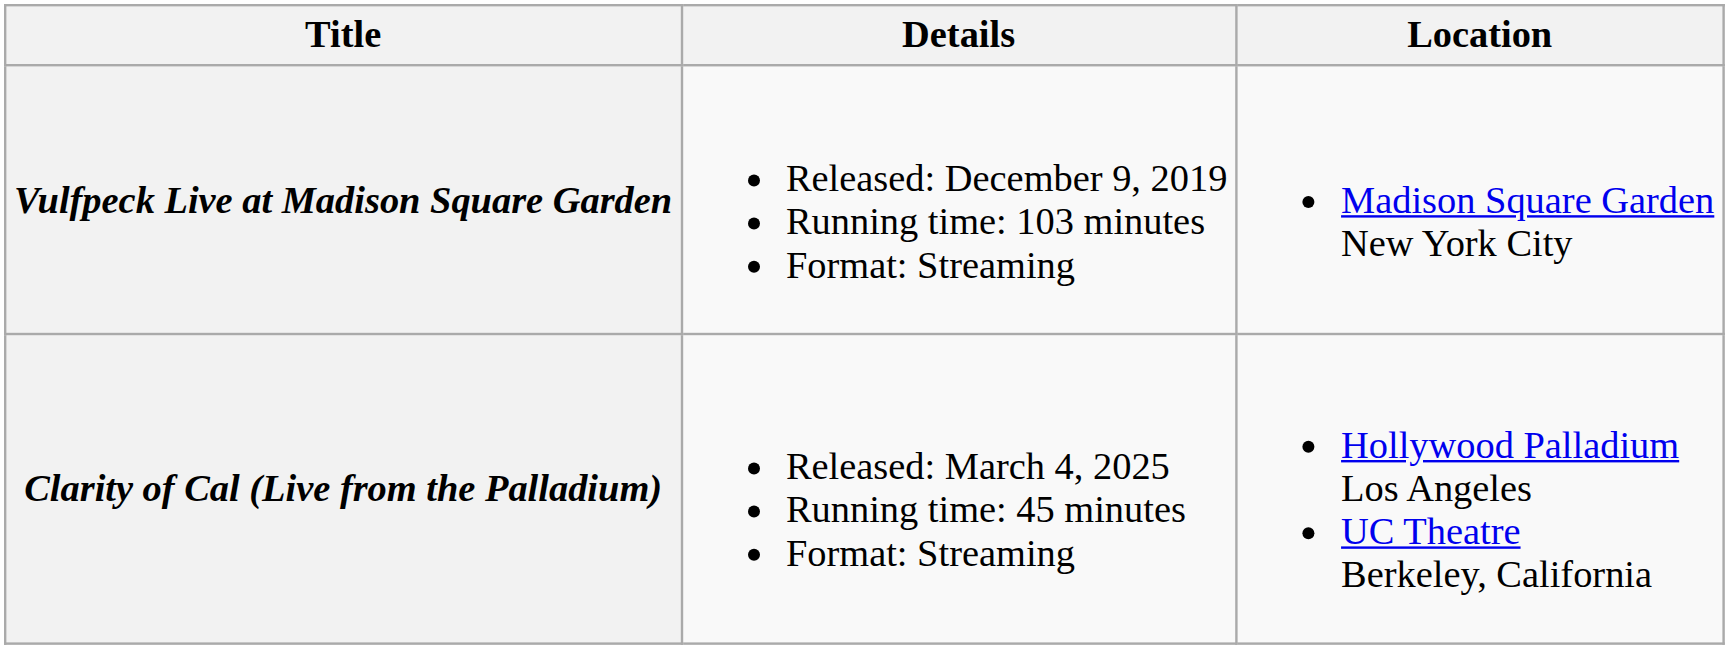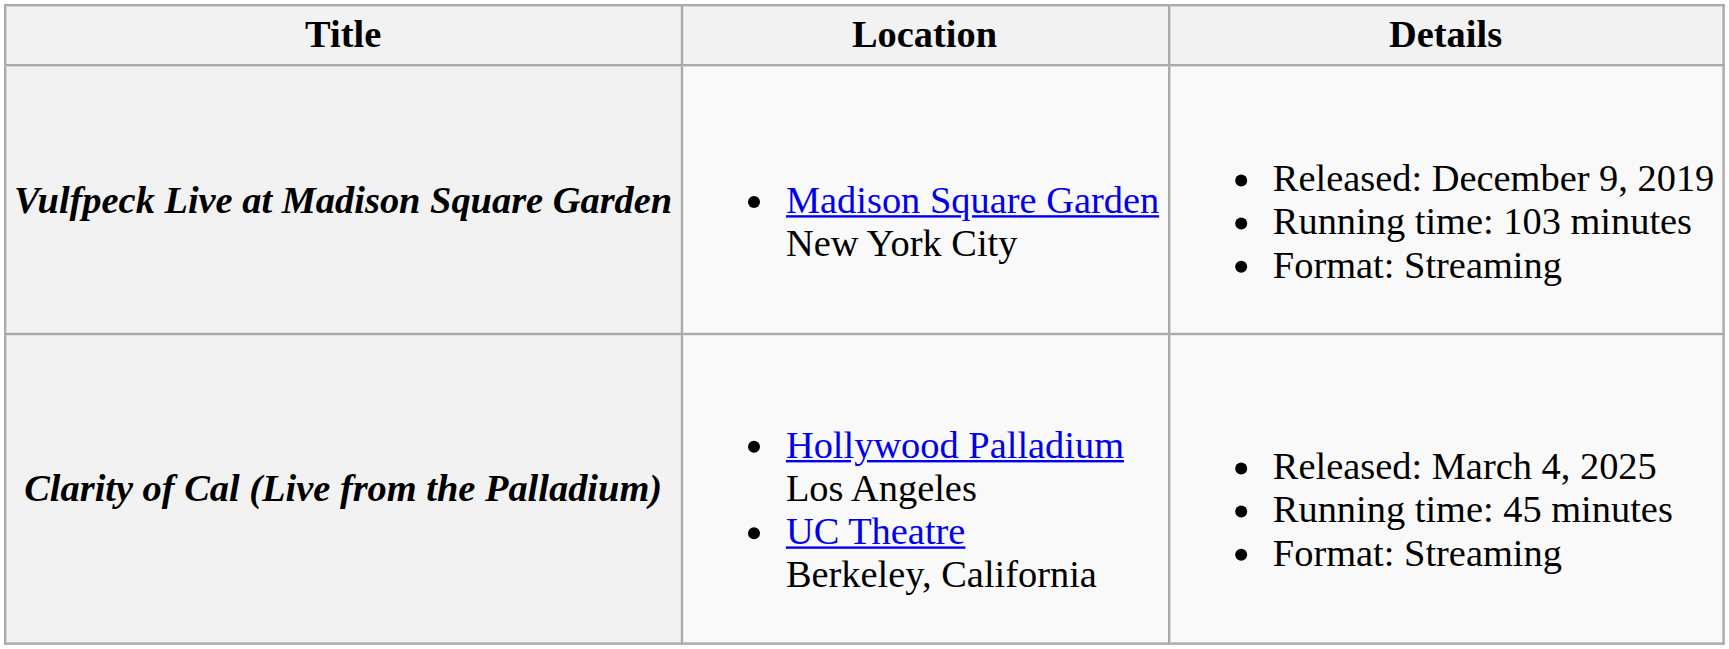 <table class="wikitable plainrowheaders">
 <tr>
 <th>Title</th>
+<th>Location</th>
 <th>Details</th>
-<th>Location</th>
 </tr>
 <tr>
 <th scope="row"><em>Vulfpeck Live at Madison Square Garden</em></th>
+<td><br><ul><li><a href='#'>Madison Square Garden</a> <br> New York City</li></ul></td>
 <td><br><ul><li>Released: December 9, 2019</li><li>Running time: 103 minutes</li><li>Format: Streaming</li></ul></td>
-<td><br><ul><li><a href='#'>Madison Square Garden</a> <br> New York City</li></ul></td>
 </tr>
 <tr>
 <th scope="row"><em>Clarity of Cal (Live from the Palladium)</em></th>
+<td><br><ul><li><a href='#'>Hollywood Palladium</a> <br> Los Angeles</li><li><a href='#'>UC Theatre</a> <br> Berkeley, California</li></ul></td>
 <td><br><ul><li>Released: March 4, 2025</li><li>Running time: 45 minutes</li><li>Format: Streaming</li></ul></td>
-<td><br><ul><li><a href='#'>Hollywood Palladium</a> <br> Los Angeles</li><li><a href='#'>UC Theatre</a> <br> Berkeley, California</li></ul></td>
 </tr>
 </table>
